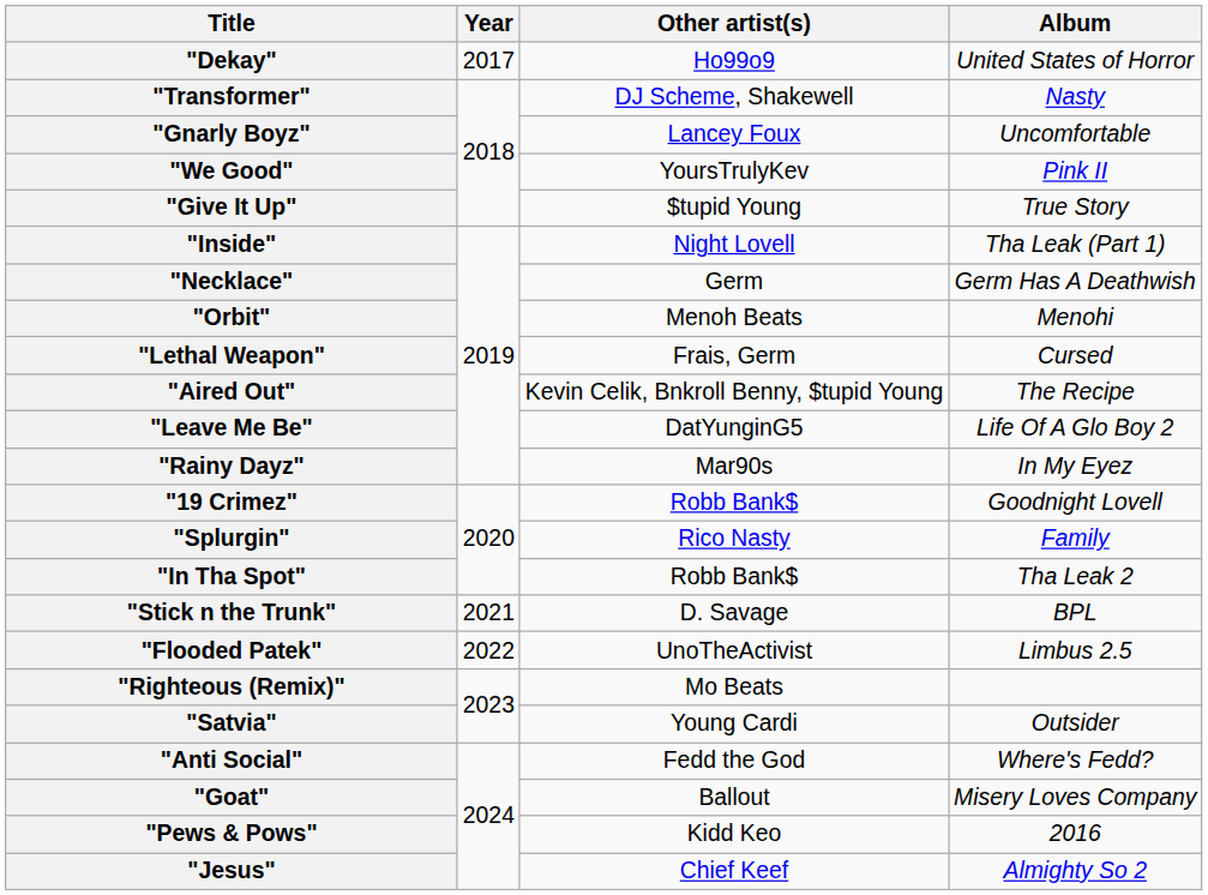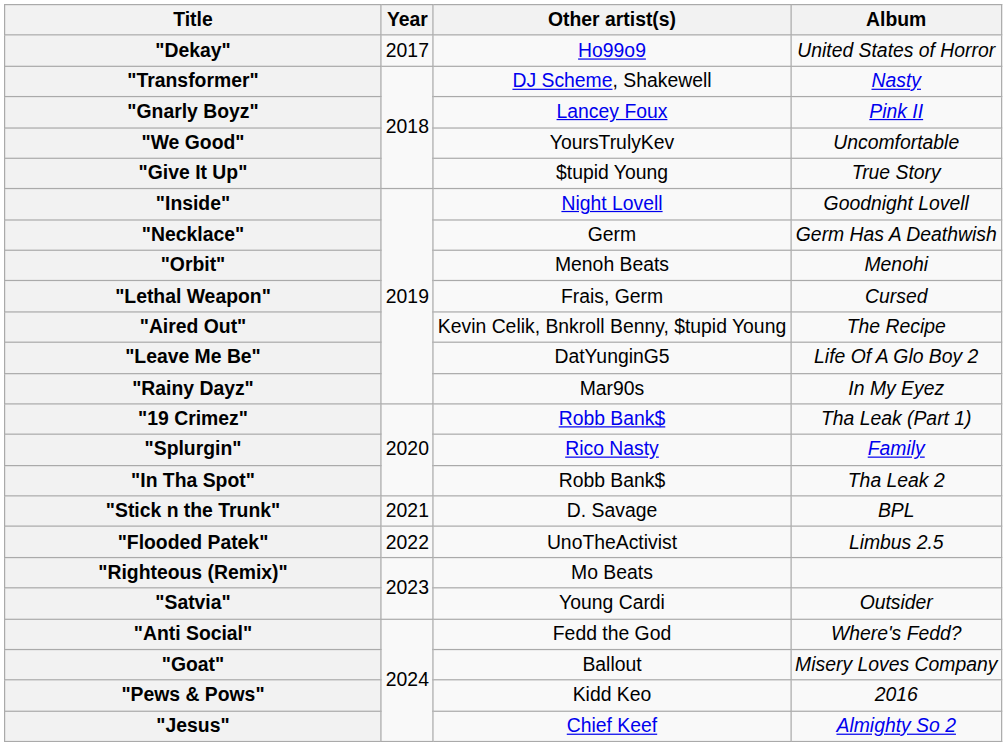 <table class="wikitable plainrowheaders" style="text-align:center;">
 <tr>
 <th scope="col" style="width:19em;">Title</th>
 <th scope="col" style="width:1em;">Year</th>
 <th scope="col">Other artist(s)</th>
 <th scope="col">Album</th>
 </tr>
 <tr>
 <th scope="row">"Dekay"</th>
 <td>2017</td>
 <td><a href='#'>Ho99o9</a></td>
 <td><em>United States of Horror</em></td>
 </tr>
 <tr>
 <th scope="row">"Transformer"</th>
 <td rowspan="4">2018</td>
 <td><a href='#'>DJ Scheme</a>, Shakewell</td>
 <td><a href='#'><em>Nasty</em></a></td>
 </tr>
 <tr>
 <th Scope="row">"Gnarly Boyz"</th>
 <td><a href='#'>Lancey Foux</a></td>
-<td><em>Uncomfortable</em></td>
+<td><em><a href='#'>Pink II</a></em></td>
 </tr>
 <tr>
 <th scope="row">"We Good"</th>
 <td>YoursTrulyKev</td>
-<td><em><a href='#'>Pink II</a></em></td>
+<td><em>Uncomfortable</em></td>
 </tr>
 <tr>
 <th scope="row">"Give It Up"</th>
 <td>$tupid Young</td>
 <td><em>True Story</em></td>
 </tr>
 <tr>
 <th scope="row">"Inside"</th>
 <td rowspan="7">2019</td>
 <td><a href='#'>Night Lovell</a></td>
-<td><em>Tha Leak (Part 1)</em></td>
+<td><em>Goodnight Lovell</em></td>
 </tr>
 <tr>
 <th Scope="row">"Necklace"</th>
 <td>Germ</td>
 <td><em>Germ Has A Deathwish</em></td>
 </tr>
 <tr>
 <th Scope="row">"Orbit"</th>
 <td>Menoh Beats</td>
 <td><em>Menohi</em></td>
 </tr>
 <tr>
 <th scope="row">"Lethal Weapon"</th>
 <td>Frais, Germ</td>
 <td><em>Cursed</em></td>
 </tr>
 <tr>
 <th scope="row">"Aired Out"</th>
 <td>Kevin Celik, Bnkroll Benny, $tupid Young</td>
 <td><em>The Recipe</em></td>
 </tr>
 <tr>
 <th scope="row">"Leave Me Be"</th>
 <td>DatYunginG5</td>
 <td><em>Life Of A Glo Boy 2</em></td>
 </tr>
 <tr>
 <th scope="row">"Rainy Dayz"</th>
 <td>Mar90s</td>
 <td><em>In My Eyez</em></td>
 </tr>
 <tr>
 <th scope="row">"19 Crimez"</th>
 <td rowspan="3">2020</td>
 <td><a href='#'>Robb Bank$</a></td>
-<td><em>Goodnight Lovell</em></td>
+<td><em>Tha Leak (Part 1)</em></td>
 </tr>
 <tr>
 <th Scope="row">"Splurgin"</th>
 <td><a href='#'>Rico Nasty</a></td>
 <td><em><a href='#'>Family</a></em></td>
 </tr>
 <tr>
 <th scope="row">"In Tha Spot"</th>
 <td>Robb Bank$</td>
 <td><em>Tha Leak 2</em></td>
 </tr>
 <tr>
 <th scope="row">"Stick n the Trunk"</th>
 <td>2021</td>
 <td>D. Savage</td>
 <td><em>BPL</em></td>
 </tr>
 <tr>
 <th scope="row">"Flooded Patek"</th>
 <td>2022</td>
 <td>UnoTheActivist</td>
 <td><em>Limbus 2.5</em></td>
 </tr>
 <tr>
 <th scope="row">"Righteous (Remix)"</th>
 <td rowspan="2">2023</td>
 <td>Mo Beats</td>
 <td></td>
 </tr>
 <tr>
 <th scope="row">"Satvia"</th>
 <td>Young Cardi</td>
 <td><em>Outsider</em></td>
 </tr>
 <tr>
 <th scope="row">"Anti Social"</th>
 <td rowspan="4">2024</td>
 <td>Fedd the God</td>
 <td><em>Where's Fedd?</em></td>
 </tr>
 <tr>
 <th scope="row">"Goat"</th>
 <td>Ballout</td>
 <td><em>Misery Loves Company</em></td>
 </tr>
 <tr>
 <th scope="row">"Pews & Pows"</th>
 <td>Kidd Keo</td>
 <td><em>2016</em></td>
 </tr>
 <tr>
 <th scope="row">"Jesus"</th>
 <td><a href='#'>Chief Keef</a></td>
 <td><em><a href='#'>Almighty So 2</a></em></td>
 </tr>
 </table>
